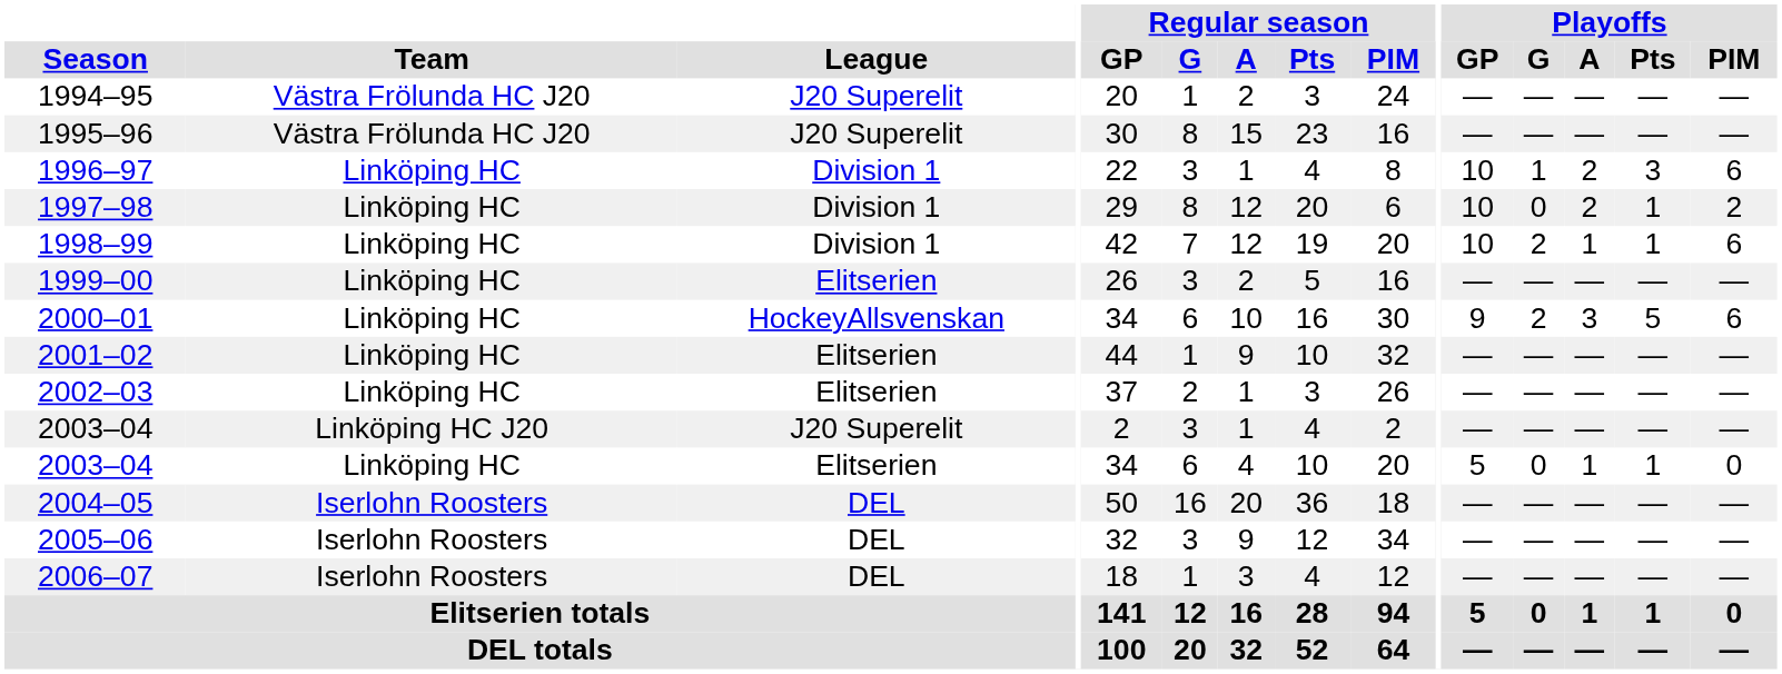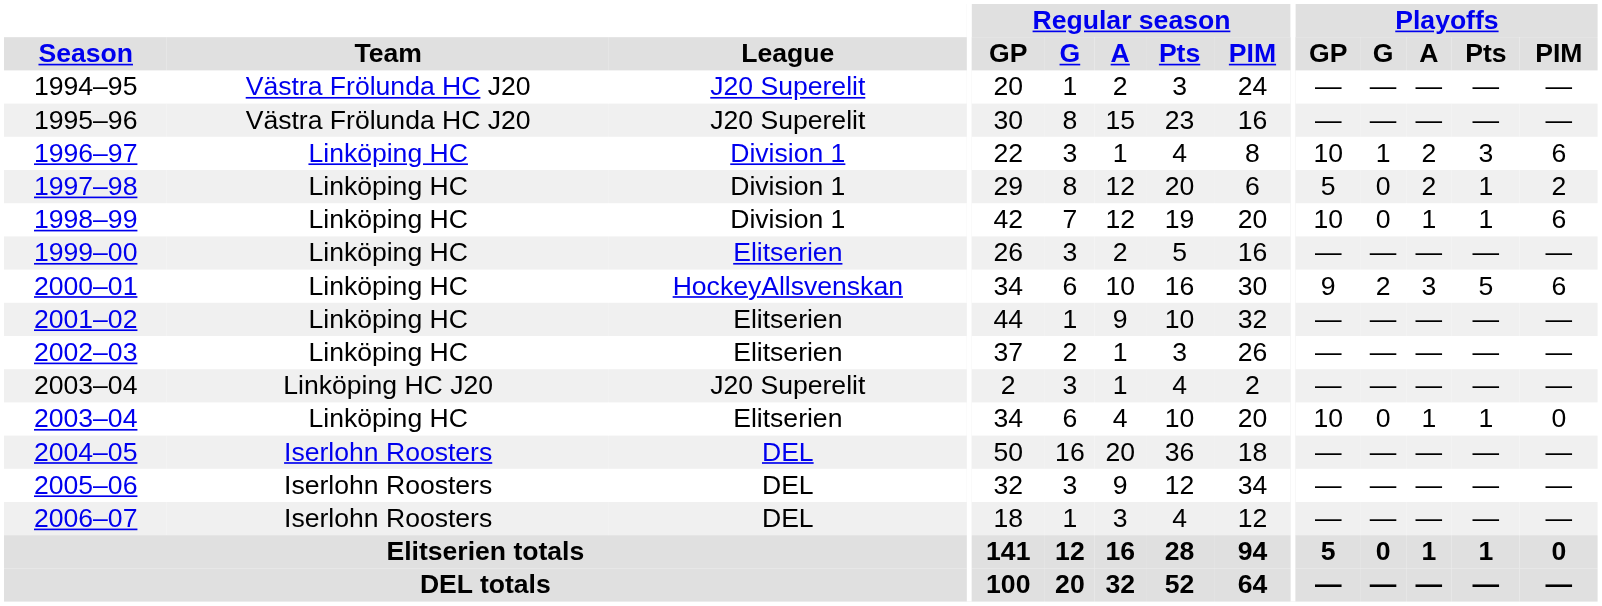 <table border="0" cellpadding="1" cellspacing="0" style="text-align:center; width:60em">
 <tr bgcolor="#e0e0e0">
 <th colspan="3" bgcolor="#ffffff"></th>
 <th rowspan="99" bgcolor="#ffffff"></th>
 <th colspan="5"><a href='#'>Regular season</a></th>
 <th rowspan="99" bgcolor="#ffffff"></th>
 <th colspan="5"><a href='#'>Playoffs</a></th>
 </tr>
 <tr bgcolor="#e0e0e0">
 <th><a href='#'>Season</a></th>
 <th>Team</th>
 <th>League</th>
 <th>GP</th>
 <th><a href='#'>G</a></th>
 <th><a href='#'>A</a></th>
 <th><a href='#'>Pts</a></th>
 <th><a href='#'>PIM</a></th>
 <th>GP</th>
 <th>G</th>
 <th>A</th>
 <th>Pts</th>
 <th>PIM</th>
 </tr>
 <tr>
 <td>1994–95</td>
 <td><a href='#'>Västra Frölunda HC</a> J20</td>
 <td><a href='#'>J20 Superelit</a></td>
 <td>20</td>
 <td>1</td>
 <td>2</td>
 <td>3</td>
 <td>24</td>
 <td>—</td>
 <td>—</td>
 <td>—</td>
 <td>—</td>
 <td>—</td>
 </tr>
 <tr bgcolor="#f0f0f0">
 <td>1995–96</td>
 <td>Västra Frölunda HC J20</td>
 <td>J20 Superelit</td>
 <td>30</td>
 <td>8</td>
 <td>15</td>
 <td>23</td>
 <td>16</td>
 <td>—</td>
 <td>—</td>
 <td>—</td>
 <td>—</td>
 <td>—</td>
 </tr>
 <tr>
 <td><a href='#'>1996–97</a></td>
 <td><a href='#'>Linköping HC</a></td>
 <td><a href='#'>Division 1</a></td>
 <td>22</td>
 <td>3</td>
 <td>1</td>
 <td>4</td>
 <td>8</td>
 <td>10</td>
 <td>1</td>
 <td>2</td>
 <td>3</td>
 <td>6</td>
 </tr>
 <tr bgcolor="#f0f0f0">
 <td><a href='#'>1997–98</a></td>
 <td>Linköping HC</td>
 <td>Division 1</td>
 <td>29</td>
 <td>8</td>
 <td>12</td>
 <td>20</td>
 <td>6</td>
-<td>10</td>
+<td>5</td>
 <td>0</td>
 <td>2</td>
 <td>1</td>
 <td>2</td>
 </tr>
 <tr>
 <td><a href='#'>1998–99</a></td>
 <td>Linköping HC</td>
 <td>Division 1</td>
 <td>42</td>
 <td>7</td>
 <td>12</td>
 <td>19</td>
 <td>20</td>
 <td>10</td>
-<td>2</td>
+<td>0</td>
 <td>1</td>
 <td>1</td>
 <td>6</td>
 </tr>
 <tr bgcolor="#f0f0f0">
 <td><a href='#'>1999–00</a></td>
 <td>Linköping HC</td>
 <td><a href='#'>Elitserien</a></td>
 <td>26</td>
 <td>3</td>
 <td>2</td>
 <td>5</td>
 <td>16</td>
 <td>—</td>
 <td>—</td>
 <td>—</td>
 <td>—</td>
 <td>—</td>
 </tr>
 <tr>
 <td><a href='#'>2000–01</a></td>
 <td>Linköping HC</td>
 <td><a href='#'>HockeyAllsvenskan</a></td>
 <td>34</td>
 <td>6</td>
 <td>10</td>
 <td>16</td>
 <td>30</td>
 <td>9</td>
 <td>2</td>
 <td>3</td>
 <td>5</td>
 <td>6</td>
 </tr>
 <tr bgcolor="#f0f0f0">
 <td><a href='#'>2001–02</a></td>
 <td>Linköping HC</td>
 <td>Elitserien</td>
 <td>44</td>
 <td>1</td>
 <td>9</td>
 <td>10</td>
 <td>32</td>
 <td>—</td>
 <td>—</td>
 <td>—</td>
 <td>—</td>
 <td>—</td>
 </tr>
 <tr>
 <td><a href='#'>2002–03</a></td>
 <td>Linköping HC</td>
 <td>Elitserien</td>
 <td>37</td>
 <td>2</td>
 <td>1</td>
 <td>3</td>
 <td>26</td>
 <td>—</td>
 <td>—</td>
 <td>—</td>
 <td>—</td>
 <td>—</td>
 </tr>
 <tr bgcolor="#f0f0f0">
 <td>2003–04</td>
 <td>Linköping HC J20</td>
 <td>J20 Superelit</td>
 <td>2</td>
 <td>3</td>
 <td>1</td>
 <td>4</td>
 <td>2</td>
 <td>—</td>
 <td>—</td>
 <td>—</td>
 <td>—</td>
 <td>—</td>
 </tr>
 <tr>
 <td><a href='#'>2003–04</a></td>
 <td>Linköping HC</td>
 <td>Elitserien</td>
 <td>34</td>
 <td>6</td>
 <td>4</td>
 <td>10</td>
 <td>20</td>
-<td>5</td>
+<td>10</td>
 <td>0</td>
 <td>1</td>
 <td>1</td>
 <td>0</td>
 </tr>
 <tr bgcolor="#f0f0f0">
 <td><a href='#'>2004–05</a></td>
 <td><a href='#'>Iserlohn Roosters</a></td>
 <td><a href='#'>DEL</a></td>
 <td>50</td>
 <td>16</td>
 <td>20</td>
 <td>36</td>
 <td>18</td>
 <td>—</td>
 <td>—</td>
 <td>—</td>
 <td>—</td>
 <td>—</td>
 </tr>
 <tr>
 <td><a href='#'>2005–06</a></td>
 <td>Iserlohn Roosters</td>
 <td>DEL</td>
 <td>32</td>
 <td>3</td>
 <td>9</td>
 <td>12</td>
 <td>34</td>
 <td>—</td>
 <td>—</td>
 <td>—</td>
 <td>—</td>
 <td>—</td>
 </tr>
 <tr bgcolor="#f0f0f0">
 <td><a href='#'>2006–07</a></td>
 <td>Iserlohn Roosters</td>
 <td>DEL</td>
 <td>18</td>
 <td>1</td>
 <td>3</td>
 <td>4</td>
 <td>12</td>
 <td>—</td>
 <td>—</td>
 <td>—</td>
 <td>—</td>
 <td>—</td>
 </tr>
 <tr>
 </tr>
 <tr ALIGN="center" bgcolor="#e0e0e0">
 <th colspan="3">Elitserien totals</th>
 <th ALIGN="center">141</th>
 <th ALIGN="center">12</th>
 <th ALIGN="center">16</th>
 <th ALIGN="center">28</th>
 <th ALIGN="center">94</th>
 <th ALIGN="center">5</th>
 <th ALIGN="center">0</th>
 <th ALIGN="center">1</th>
 <th ALIGN="center">1</th>
 <th ALIGN="center">0</th>
 </tr>
 <tr>
 </tr>
 <tr ALIGN="center" bgcolor="#e0e0e0">
 <th colspan="3">DEL totals</th>
 <th ALIGN="center">100</th>
 <th ALIGN="center">20</th>
 <th ALIGN="center">32</th>
 <th ALIGN="center">52</th>
 <th ALIGN="center">64</th>
 <th ALIGN="center">—</th>
 <th ALIGN="center">—</th>
 <th ALIGN="center">—</th>
 <th ALIGN="center">—</th>
 <th ALIGN="center">—</th>
 </tr>
 </table>
